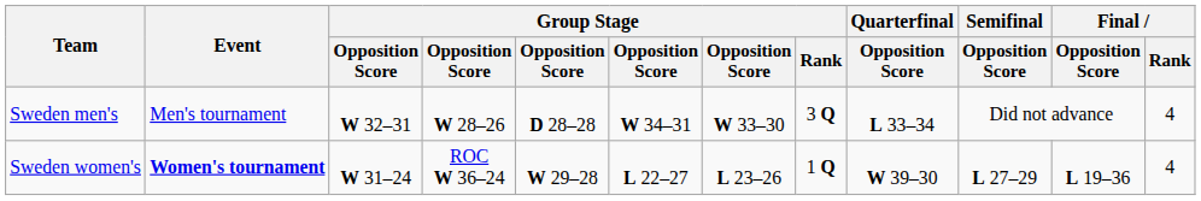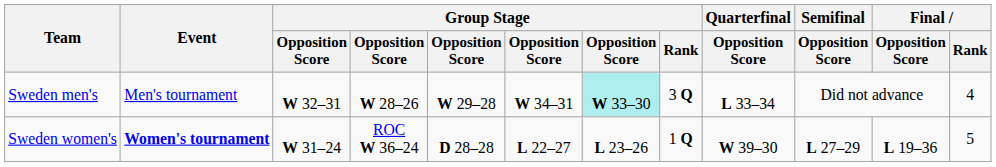 <table class="wikitable" style="font-size:90%">
 <tr>
 <th rowspan=2>Team</th>
 <th rowspan=2>Event</th>
 <th colspan=6>Group Stage</th>
 <th>Quarterfinal</th>
 <th>Semifinal</th>
 <th colspan=2>Final / </th>
 </tr>
 <tr style="font-size:95%">
 <th>Opposition<br>Score</th>
 <th>Opposition<br>Score</th>
 <th>Opposition<br>Score</th>
 <th>Opposition<br>Score</th>
 <th>Opposition<br>Score</th>
 <th>Rank</th>
 <th>Opposition<br>Score</th>
 <th>Opposition<br>Score</th>
 <th>Opposition<br>Score</th>
 <th>Rank</th>
 </tr>
 <tr align=center>
 <td align=left><a href='#'>Sweden men's</a></td>
 <td align=left><a href='#'>Men's tournament</a></td>
 <td><br><strong>W</strong> 32–31</td>
 <td><br><strong>W</strong> 28–26</td>
-<td><br><strong>D</strong> 28–28</td>
+<td><br><strong>W</strong> 29–28</td>
 <td><br><strong>W</strong> 34–31</td>
-<td><br><strong>W</strong> 33–30</td>
+<td style="background: paleturquoise;"><br><strong>W</strong> 33–30</td>
 <td>3 <strong>Q</strong></td>
 <td><br><strong>L</strong> 33–34</td>
 <td colspan=2>Did not advance</td>
 <td>4</td>
 </tr>
 <tr align=center>
 <td align=left><a href='#'>Sweden women's</a></td>
 <td align=left><strong><a href='#'>Women's tournament</a></strong></td>
 <td><br><strong>W</strong> 31–24</td>
 <td> <a href='#'>ROC</a><br><strong>W</strong> 36–24</td>
-<td><br><strong>W</strong> 29–28</td>
+<td><br><strong>D</strong> 28–28</td>
 <td><br><strong>L</strong> 22–27</td>
 <td><br><strong>L</strong> 23–26</td>
 <td>1 <strong>Q</strong></td>
 <td><br><strong>W</strong> 39–30</td>
 <td><br><strong>L</strong> 27–29</td>
 <td><br><strong>L</strong> 19–36</td>
-<td>4</td>
+<td>5</td>
 </tr>
 </table>
